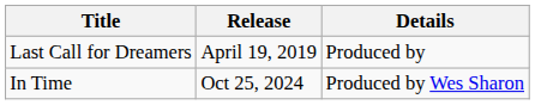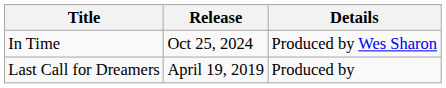 <table class="wikitable">
 <tr>
 <th>Title</th>
 <th>Release</th>
 <th>Details</th>
 </tr>
 <tr>
+<td>In Time</td>
+<td>Oct 25, 2024</td>
+<td>Produced by <a href='#'>Wes Sharon</a></td>
+</tr>
+<tr>
 <td>Last Call for Dreamers</td>
 <td>April 19, 2019</td>
 <td>Produced by </td>
 </tr>
-<tr>
-<td>In Time</td>
-<td>Oct 25, 2024</td>
-<td>Produced by <a href='#'>Wes Sharon</a></td>
-</tr>
 </table>
